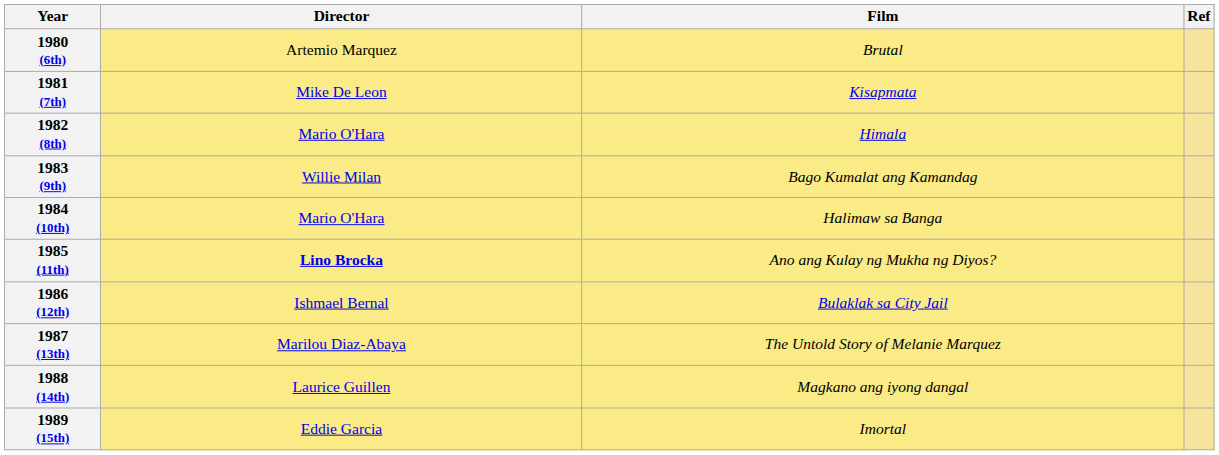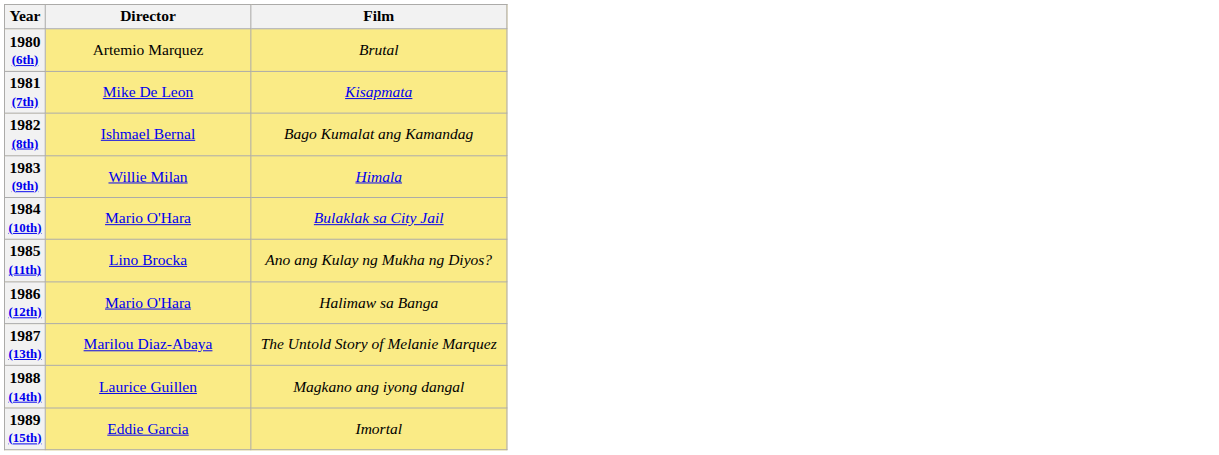 <table class="wikitable" rowspan="2" style="text-align:center; background: #f6e39c">
 <tr style="background:#bebebe;">
 <th scope="col" style="width:8%;">Year</th>
 <th scope="col" style="width:40%;">Director</th>
 <th scope="col" style="width:50%;">Film</th>
-<th scope="col" style="width:2%;">Ref</th>
 </tr>
 <tr>
 <th scope="row" style="text-align:center">1980 <br><small><a href='#'>(6th)</a> </small></th>
 <td style="background:#FAEB86">Artemio Marquez </td>
 <td style="background:#FAEB86"><em>Brutal</em></td>
-<td></td>
 </tr>
 <tr>
 <th scope="row" style="text-align:center">1981 <br><small><a href='#'>(7th)</a> </small></th>
 <td style="background:#FAEB86"><a href='#'>Mike De Leon</a> </td>
 <td style="background:#FAEB86"><em><a href='#'>Kisapmata</a></em></td>
-<td></td>
 </tr>
 <tr>
 <th scope="row" style="text-align:center">1982 <br><small><a href='#'>(8th)</a> </small></th>
-<td style="background:#FAEB86"><a href='#'>Mario O'Hara</a></td>
-<td style="background:#FAEB86"><em><a href='#'>Himala</a></em></td>
-<td></td>
+<td style="background:#FAEB86"><a href='#'>Ishmael Bernal</a> </td>
+<td style="background:#FAEB86"><em>Bago Kumalat ang Kamandag</em></td>
 </tr>
 <tr>
 <th scope="row" style="text-align:center">1983 <br><small><a href='#'>(9th)</a> </small></th>
 <td style="background:#FAEB86"><a href='#'>Willie Milan</a> </td>
-<td style="background:#FAEB86"><em>Bago Kumalat ang Kamandag</em></td>
-<td></td>
+<td style="background:#FAEB86"><em><a href='#'>Himala</a></em></td>
 </tr>
 <tr>
 <th scope="row" style="text-align:center">1984 <br><small><a href='#'>(10th)</a> </small></th>
 <td style="background:#FAEB86"><a href='#'>Mario O'Hara</a> </td>
-<td style="background:#FAEB86"><em>Halimaw sa Banga</em></td>
-<td></td>
+<td style="background:#FAEB86"><em><a href='#'>Bulaklak sa City Jail</a></em></td>
 </tr>
 <tr>
 <th scope="row" style="text-align:center">1985 <br><small><a href='#'>(11th)</a> </small></th>
-<td style="background:#FAEB86"><strong><a href='#'>Lino Brocka</a></strong></td>
+<td style="background:#FAEB86"><a href='#'>Lino Brocka</a></td>
 <td style="background:#FAEB86"><em>Ano ang Kulay ng Mukha ng Diyos?</em></td>
-<td></td>
 </tr>
 <tr>
 <th scope="row" style="text-align:center">1986 <br><small><a href='#'>(12th)</a> </small></th>
-<td style="background:#FAEB86"><a href='#'>Ishmael Bernal</a> </td>
-<td style="background:#FAEB86"><em><a href='#'>Bulaklak sa City Jail</a></em></td>
-<td></td>
+<td style="background:#FAEB86"><a href='#'>Mario O'Hara</a></td>
+<td style="background:#FAEB86"><em>Halimaw sa Banga</em></td>
 </tr>
 <tr>
 <th scope="row" style="text-align:center">1987 <br><small><a href='#'>(13th)</a> </small></th>
 <td style="background:#FAEB86"><a href='#'>Marilou Diaz-Abaya</a></td>
 <td style="background:#FAEB86"><em>The Untold Story of Melanie Marquez</em></td>
-<td></td>
 </tr>
 <tr>
 <th scope="row" style="text-align:center">1988 <br><small><a href='#'>(14th)</a> </small></th>
 <td style="background:#FAEB86"><a href='#'>Laurice Guillen</a></td>
 <td style="background:#FAEB86"><em>Magkano ang iyong dangal</em></td>
-<td></td>
 </tr>
 <tr>
 <th scope="row" style="text-align:center">1989 <br><small><a href='#'>(15th)</a> </small></th>
 <td style="background:#FAEB86"><a href='#'>Eddie Garcia</a></td>
 <td style="background:#FAEB86"><em>Imortal</em></td>
-<td></td>
 </tr>
 </table>
